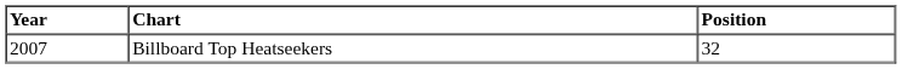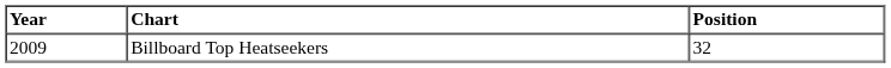 <table border=1 cellspacing=0 cellpadding=2 width="60%">
 <tr>
 <th align="left">Year</th>
 <th align="left">Chart</th>
 <th align="left">Position</th>
 </tr>
 <tr>
-<td align="left">2007</td>
+<td align="left">2009</td>
 <td align="left">Billboard Top Heatseekers</td>
 <td align="left">32</td>
 </tr>
 <tr>
 </tr>
 </table>
